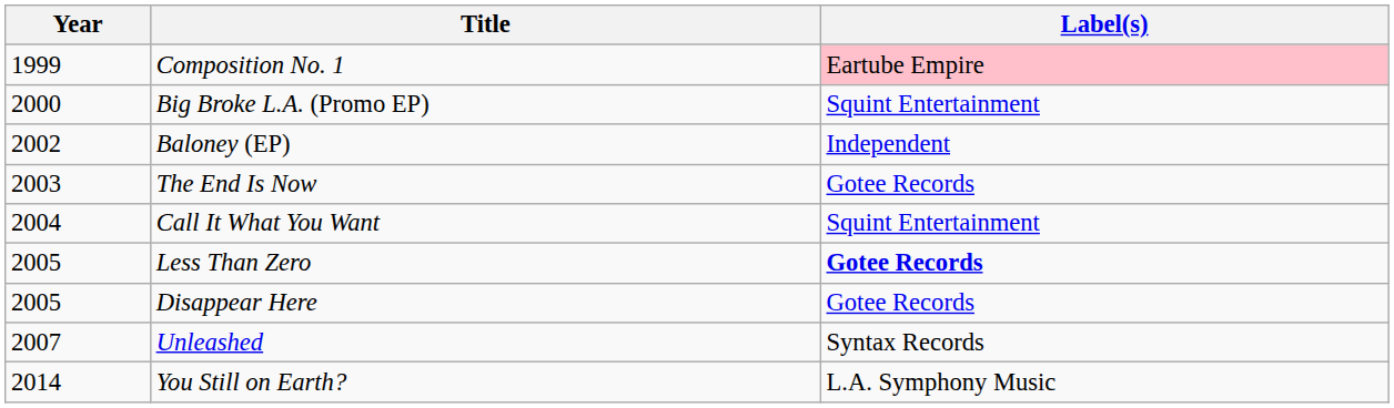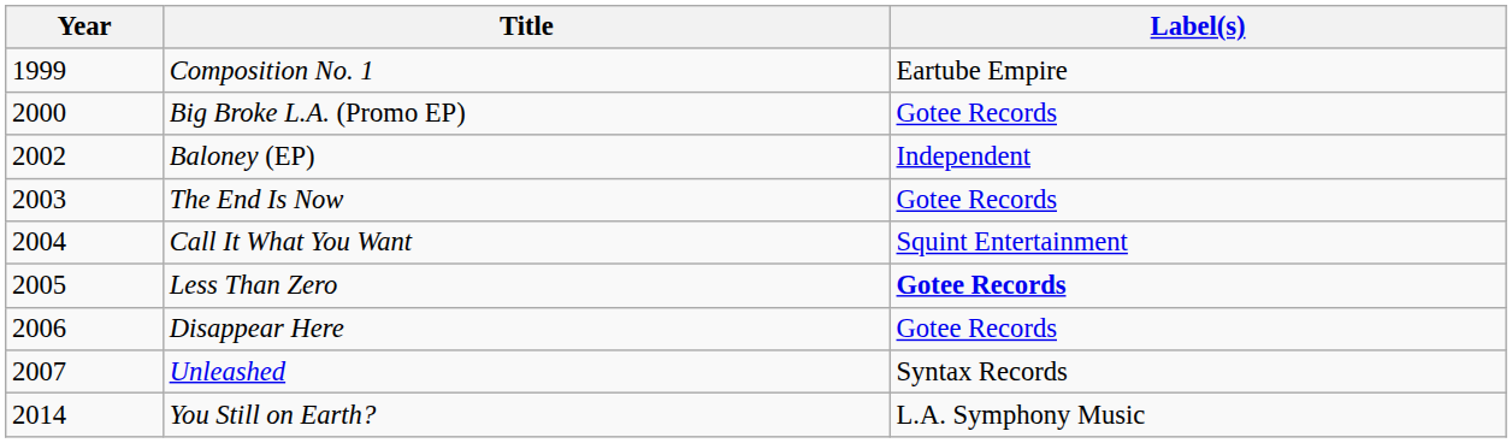 <table class="wikitable" width="70%">
 <tr>
 <th>Year</th>
 <th>Title</th>
 <th><a href='#'>Label(s)</a></th>
 </tr>
 <tr>
 <td>1999</td>
 <td><em>Composition No. 1</em></td>
-<td style="background: pink;">Eartube Empire</td>
+<td>Eartube Empire</td>
 </tr>
 <tr>
 <td>2000</td>
 <td><em>Big Broke L.A.</em> (Promo EP)</td>
-<td><a href='#'>Squint Entertainment</a></td>
+<td><a href='#'>Gotee Records</a></td>
 </tr>
 <tr>
 <td>2002</td>
 <td><em>Baloney</em> (EP)</td>
 <td><a href='#'>Independent</a></td>
 </tr>
 <tr>
 <td>2003</td>
 <td><em>The End Is Now</em></td>
 <td><a href='#'>Gotee Records</a></td>
 </tr>
 <tr>
 <td>2004</td>
 <td><em>Call It What You Want</em></td>
 <td><a href='#'>Squint Entertainment</a></td>
 </tr>
 <tr>
 <td>2005</td>
 <td><em>Less Than Zero</em></td>
 <td><strong><a href='#'>Gotee Records</a></strong></td>
 </tr>
 <tr>
-<td>2005</td>
+<td>2006</td>
 <td><em>Disappear Here</em></td>
 <td><a href='#'>Gotee Records</a></td>
 </tr>
 <tr>
 <td>2007</td>
 <td><em><a href='#'>Unleashed</a></em></td>
 <td>Syntax Records</td>
 </tr>
 <tr>
 <td>2014</td>
 <td><em>You Still on Earth?</em></td>
 <td>L.A. Symphony Music</td>
 </tr>
 </table>
